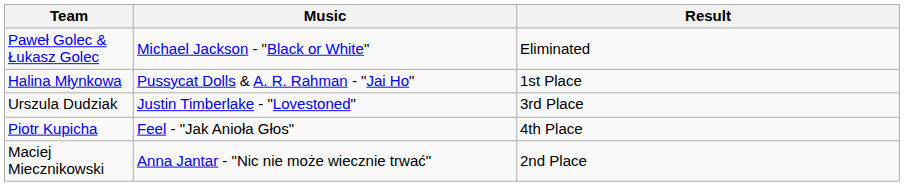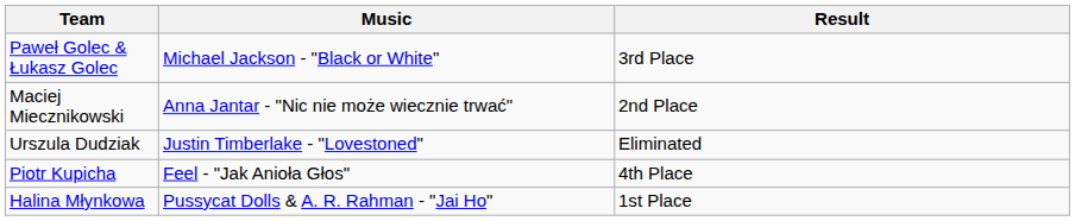 <table class="wikitable">
 <tr>
 <th style="width:130px;">Team</th>
 <th style="width:400px;">Music</th>
 <th style="width:400px;">Result</th>
 </tr>
 <tr>
 <td><a href='#'>Paweł Golec & Łukasz Golec</a></td>
 <td><a href='#'>Michael Jackson</a> - "<a href='#'>Black or White</a>"</td>
-<td>Eliminated</td>
+<td>3rd Place</td>
 </tr>
 <tr>
-<td><a href='#'>Halina Młynkowa</a></td>
-<td><a href='#'>Pussycat Dolls</a> & <a href='#'>A. R. Rahman</a> - "<a href='#'>Jai Ho</a>"</td>
-<td>1st Place</td>
+<td>Maciej Miecznikowski</td>
+<td><a href='#'>Anna Jantar</a> - "Nic nie może wiecznie trwać"</td>
+<td>2nd Place</td>
 </tr>
 <tr>
 <td>Urszula Dudziak</td>
 <td><a href='#'>Justin Timberlake</a> - "<a href='#'>Lovestoned</a>"</td>
-<td>3rd Place</td>
+<td>Eliminated</td>
 </tr>
 <tr>
 <td><a href='#'>Piotr Kupicha</a></td>
 <td><a href='#'>Feel</a> - "Jak Anioła Głos"</td>
 <td>4th Place</td>
 </tr>
 <tr>
-<td>Maciej Miecznikowski</td>
-<td><a href='#'>Anna Jantar</a> - "Nic nie może wiecznie trwać"</td>
-<td>2nd Place</td>
+<td><a href='#'>Halina Młynkowa</a></td>
+<td><a href='#'>Pussycat Dolls</a> & <a href='#'>A. R. Rahman</a> - "<a href='#'>Jai Ho</a>"</td>
+<td>1st Place</td>
 </tr>
 </table>
